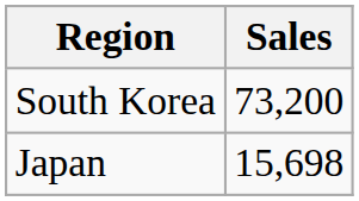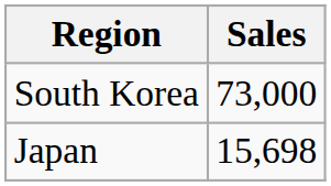 <table class="wikitable">
 <tr>
 <th>Region</th>
 <th>Sales</th>
 </tr>
 <tr>
 <td>South Korea</td>
-<td align="center">73,200</td>
+<td align="center">73,000</td>
 </tr>
 <tr>
 <td>Japan</td>
 <td>15,698</td>
 </tr>
 </table>
